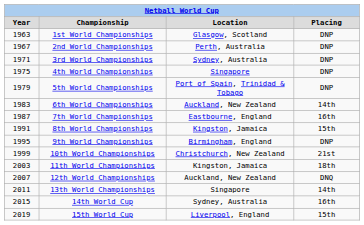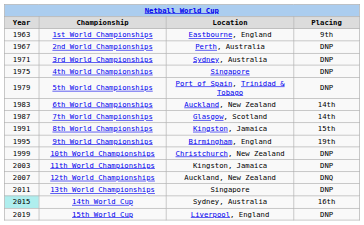 <table class=wikitable style="text-align:center; font-size:90%">
 <tr>
 <th colspan=4 style=background:#ABCDEF><a href='#'>Netball World Cup</a></th>
 </tr>
 <tr>
 <th width=50 style=background:gainsboro>Year</th>
 <th width=200 style=background:gainsboro>Championship</th>
 <th width=200 style=background:gainsboro>Location</th>
 <th width=100 style=background:gainsboro>Placing</th>
 </tr>
 <tr>
 <td>1963</td>
 <td><a href='#'>1st World Championships</a></td>
-<td><a href='#'>Glasgow</a>, Scotland</td>
-<td>DNP</td>
+<td><a href='#'>Eastbourne</a>, England</td>
+<td>9th</td>
 </tr>
 <tr>
 <td>1967</td>
 <td><a href='#'>2nd World Championships</a></td>
 <td><a href='#'>Perth</a>, Australia</td>
 <td>DNP</td>
 </tr>
 <tr>
 <td>1971</td>
 <td><a href='#'>3rd World Championships</a></td>
 <td><a href='#'>Sydney</a>, Australia</td>
 <td>DNP</td>
 </tr>
 <tr>
 <td>1975</td>
 <td><a href='#'>4th World Championships</a></td>
 <td><a href='#'>Singapore</a></td>
 <td>DNP</td>
 </tr>
 <tr>
 <td>1979</td>
 <td><a href='#'>5th World Championships</a></td>
 <td><a href='#'>Port of Spain</a>, <a href='#'>Trinidad & Tobago</a></td>
 <td>DNP</td>
 </tr>
 <tr>
 <td>1983</td>
 <td><a href='#'>6th World Championships</a></td>
 <td><a href='#'>Auckland</a>, New Zealand</td>
 <td>14th</td>
 </tr>
 <tr>
 <td>1987</td>
 <td><a href='#'>7th World Championships</a></td>
-<td><a href='#'>Eastbourne</a>, England</td>
-<td>16th</td>
+<td><a href='#'>Glasgow</a>, Scotland</td>
+<td>14th</td>
 </tr>
 <tr>
 <td>1991</td>
 <td><a href='#'>8th World Championships</a></td>
 <td><a href='#'>Kingston</a>, Jamaica</td>
 <td>15th</td>
 </tr>
 <tr>
 <td>1995</td>
 <td><a href='#'>9th World Championships</a></td>
 <td><a href='#'>Birmingham</a>, England</td>
-<td>DNP</td>
+<td>19th</td>
 </tr>
 <tr>
 <td>1999</td>
 <td><a href='#'>10th World Championships</a></td>
 <td><a href='#'>Christchurch</a>, New Zealand</td>
-<td>21st</td>
+<td>DNP</td>
 </tr>
 <tr>
 <td>2003</td>
 <td><a href='#'>11th World Championships</a></td>
 <td>Kingston, Jamaica</td>
-<td>18th</td>
+<td>DNP</td>
 </tr>
 <tr>
 <td>2007</td>
 <td><a href='#'>12th World Championships</a></td>
 <td>Auckland, New Zealand</td>
 <td>DNQ</td>
 </tr>
 <tr>
 <td>2011</td>
 <td><a href='#'>13th World Championships</a></td>
 <td>Singapore</td>
-<td>14th</td>
+<td>DNP</td>
 </tr>
 <tr>
-<td>2015</td>
+<td style="background: paleturquoise;">2015</td>
 <td><a href='#'>14th World Cup</a></td>
 <td>Sydney, Australia</td>
 <td>16th</td>
 </tr>
 <tr>
 <td>2019</td>
 <td><a href='#'>15th World Cup</a></td>
 <td><a href='#'>Liverpool</a>, England</td>
-<td>15th</td>
+<td>DNP</td>
 </tr>
 </table>
